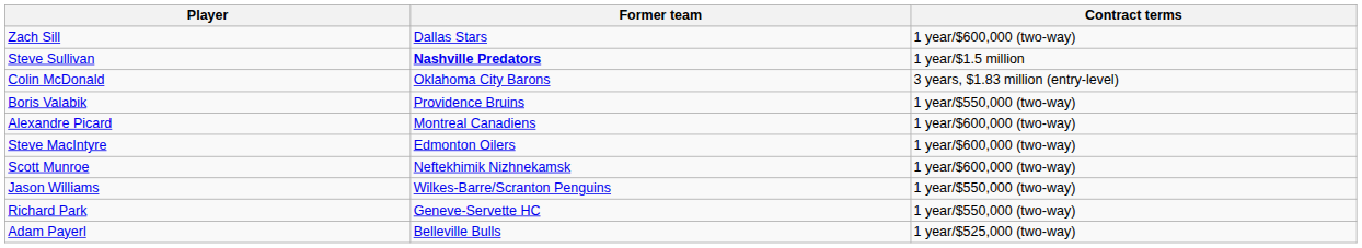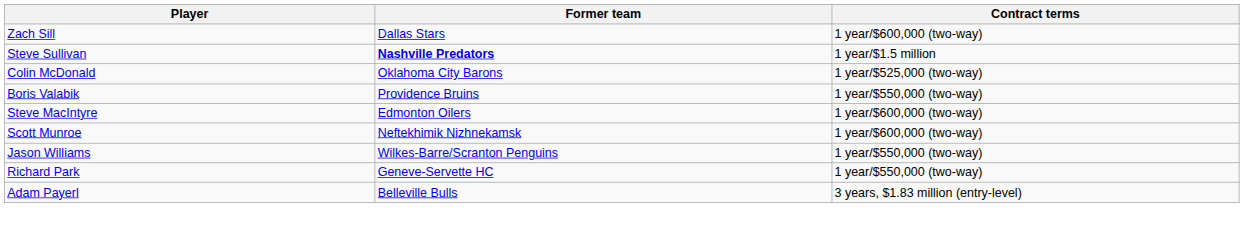 <table class="wikitable" style="width:100%;">
 <tr style="text-align:center; background:#ddd;">
 <th style="width:30%;">Player</th>
 <th style="width:37%;">Former team</th>
 <th style="width:33%;">Contract terms</th>
 </tr>
 <tr>
 <td><a href='#'>Zach Sill</a></td>
 <td><a href='#'>Dallas Stars</a></td>
 <td>1 year/$600,000 (two-way)</td>
 </tr>
 <tr>
 <td><a href='#'>Steve Sullivan</a></td>
 <td><strong><a href='#'>Nashville Predators</a></strong></td>
 <td>1 year/$1.5 million</td>
 </tr>
 <tr>
 <td><a href='#'>Colin McDonald</a></td>
 <td><a href='#'>Oklahoma City Barons</a></td>
-<td>3 years, $1.83 million (entry-level)</td>
+<td>1 year/$525,000 (two-way)</td>
 </tr>
 <tr>
 <td><a href='#'>Boris Valabik</a></td>
 <td><a href='#'>Providence Bruins</a></td>
 <td>1 year/$550,000 (two-way)</td>
-</tr>
-<tr>
-<td><a href='#'>Alexandre Picard</a></td>
-<td><a href='#'>Montreal Canadiens</a></td>
-<td>1 year/$600,000 (two-way)</td>
 </tr>
 <tr>
 <td><a href='#'>Steve MacIntyre</a></td>
 <td><a href='#'>Edmonton Oilers</a></td>
 <td>1 year/$600,000 (two-way)</td>
 </tr>
 <tr>
 <td><a href='#'>Scott Munroe</a></td>
 <td><a href='#'>Neftekhimik Nizhnekamsk</a></td>
 <td>1 year/$600,000 (two-way)</td>
 </tr>
 <tr>
 <td><a href='#'>Jason Williams</a></td>
 <td><a href='#'>Wilkes-Barre/Scranton Penguins</a></td>
 <td>1 year/$550,000 (two-way)</td>
 </tr>
 <tr>
 <td><a href='#'>Richard Park</a></td>
 <td><a href='#'>Geneve-Servette HC</a></td>
 <td>1 year/$550,000 (two-way)</td>
 </tr>
 <tr>
 <td><a href='#'>Adam Payerl</a></td>
 <td><a href='#'>Belleville Bulls</a></td>
-<td>1 year/$525,000 (two-way)</td>
+<td>3 years, $1.83 million (entry-level)</td>
 </tr>
 </table>
